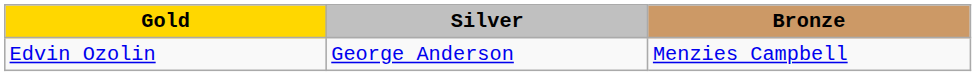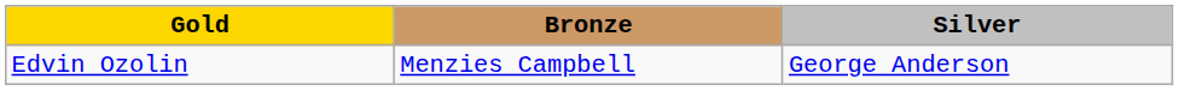 <table class="wikitable" style="text-align:left">
 <tr align="center">
 <td width=200 bgcolor=gold><strong>Gold</strong></td>
+<td width=200 bgcolor=CC9966><strong>Bronze</strong></td>
 <td width=200 bgcolor=silver><strong>Silver</strong></td>
-<td width=200 bgcolor=CC9966><strong>Bronze</strong></td>
 </tr>
 <tr>
 <td><a href='#'>Edvin Ozolin</a><br><em></em></td>
+<td><a href='#'>Menzies Campbell</a><br><em></em></td>
 <td><a href='#'>George Anderson</a><br><em></em></td>
-<td><a href='#'>Menzies Campbell</a><br><em></em></td>
 </tr>
 </table>
